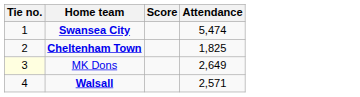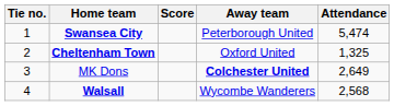 <table class="wikitable" style="text-align: center">
 <tr>
 <th>Tie no.</th>
 <th>Home team</th>
 <th>Score</th>
+<th>Away team</th>
 <th>Attendance</th>
 </tr>
 <tr>
 <td>1</td>
 <td><strong><a href='#'>Swansea City</a></strong></td>
 <td></td>
+<td><a href='#'>Peterborough United</a></td>
 <td>5,474</td>
 </tr>
 <tr>
 <td>2</td>
 <td><strong><a href='#'>Cheltenham Town</a></strong></td>
 <td></td>
-<td>1,825</td>
+<td><a href='#'>Oxford United</a></td>
+<td>1,325</td>
 </tr>
 <tr>
-<td style="background: lightyellow;">3</td>
+<td>3</td>
 <td><a href='#'>MK Dons</a></td>
 <td></td>
+<td><strong><a href='#'>Colchester United</a></strong></td>
 <td>2,649</td>
 </tr>
 <tr>
 <td>4</td>
 <td><strong><a href='#'>Walsall</a></strong></td>
 <td></td>
-<td>2,571</td>
+<td><a href='#'>Wycombe Wanderers</a></td>
+<td>2,568</td>
 </tr>
 </table>
